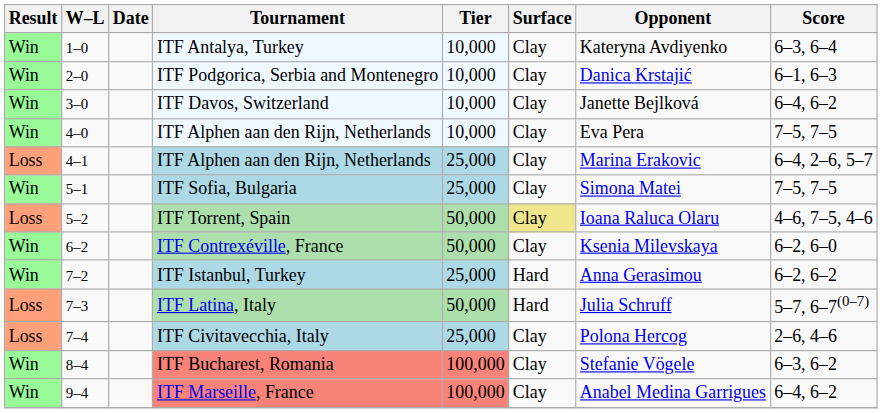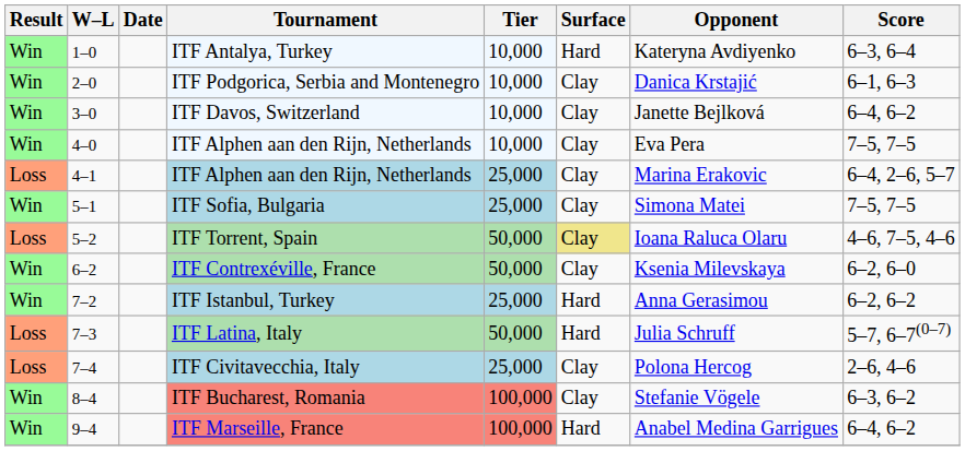 <table class="sortable wikitable nowrap">
 <tr>
 <th>Result</th>
 <th class=unsortable>W–L</th>
 <th>Date</th>
 <th>Tournament</th>
 <th>Tier</th>
 <th>Surface</th>
 <th>Opponent</th>
 <th class=unsortable>Score</th>
 </tr>
 <tr>
 <td bgcolor=98FB98>Win</td>
 <td><small>1–0</small></td>
 <td></td>
 <td bgcolor=#f0f8ff>ITF Antalya, Turkey</td>
 <td bgcolor=#f0f8ff>10,000</td>
-<td>Clay</td>
+<td>Hard</td>
 <td> Kateryna Avdiyenko</td>
 <td>6–3, 6–4</td>
 </tr>
 <tr>
 <td bgcolor=98FB98>Win</td>
 <td><small>2–0</small></td>
 <td></td>
 <td bgcolor=#f0f8ff>ITF Podgorica, Serbia and Montenegro</td>
 <td bgcolor=#f0f8ff>10,000</td>
 <td>Clay</td>
 <td> <a href='#'>Danica Krstajić</a></td>
 <td>6–1, 6–3</td>
 </tr>
 <tr>
 <td bgcolor=98FB98>Win</td>
 <td><small>3–0</small></td>
 <td></td>
 <td bgcolor=#f0f8ff>ITF Davos, Switzerland</td>
 <td bgcolor=#f0f8ff>10,000</td>
 <td>Clay</td>
 <td> Janette Bejlková</td>
 <td>6–4, 6–2</td>
 </tr>
 <tr>
 <td bgcolor=98FB98>Win</td>
 <td><small>4–0</small></td>
 <td></td>
 <td bgcolor=#f0f8ff>ITF Alphen aan den Rijn, Netherlands</td>
 <td bgcolor=#f0f8ff>10,000</td>
 <td>Clay</td>
 <td> Eva Pera</td>
 <td>7–5, 7–5</td>
 </tr>
 <tr>
 <td bgcolor=FFA07A>Loss</td>
 <td><small>4–1</small></td>
 <td></td>
 <td bgcolor=lightblue>ITF Alphen aan den Rijn, Netherlands</td>
 <td bgcolor=lightblue>25,000</td>
 <td>Clay</td>
 <td> <a href='#'>Marina Erakovic</a></td>
 <td>6–4, 2–6, 5–7</td>
 </tr>
 <tr>
 <td bgcolor=98FB98>Win</td>
 <td><small>5–1</small></td>
 <td></td>
 <td bgcolor=lightblue>ITF Sofia, Bulgaria</td>
 <td bgcolor=lightblue>25,000</td>
 <td>Clay</td>
 <td> <a href='#'>Simona Matei</a></td>
 <td>7–5, 7–5</td>
 </tr>
 <tr>
 <td bgcolor=FFA07A>Loss</td>
 <td><small>5–2</small></td>
 <td></td>
 <td bgcolor=#addfad>ITF Torrent, Spain</td>
 <td bgcolor=#addfad>50,000</td>
 <td style="background: khaki;">Clay</td>
 <td> <a href='#'>Ioana Raluca Olaru</a></td>
 <td>4–6, 7–5, 4–6</td>
 </tr>
 <tr>
 <td bgcolor=98FB98>Win</td>
 <td><small>6–2</small></td>
 <td></td>
 <td bgcolor=#addfad><a href='#'>ITF Contrexéville</a>, France</td>
 <td bgcolor=#addfad>50,000</td>
 <td>Clay</td>
 <td> <a href='#'>Ksenia Milevskaya</a></td>
 <td>6–2, 6–0</td>
 </tr>
 <tr>
 <td bgcolor=98FB98>Win</td>
 <td><small>7–2</small></td>
 <td></td>
 <td bgcolor=lightblue>ITF Istanbul, Turkey</td>
 <td bgcolor=lightblue>25,000</td>
 <td>Hard</td>
 <td> <a href='#'>Anna Gerasimou</a></td>
 <td>6–2, 6–2</td>
 </tr>
 <tr>
 <td bgcolor=FFA07A>Loss</td>
 <td><small>7–3</small></td>
 <td></td>
 <td bgcolor=#addfad><a href='#'>ITF Latina</a>, Italy</td>
 <td bgcolor=#addfad>50,000</td>
 <td>Hard</td>
 <td> <a href='#'>Julia Schruff</a></td>
 <td>5–7, 6–7<sup>(0–7)</sup></td>
 </tr>
 <tr>
 <td bgcolor=FFA07A>Loss</td>
 <td><small>7–4</small></td>
 <td></td>
 <td bgcolor=lightblue>ITF Civitavecchia, Italy</td>
 <td bgcolor=lightblue>25,000</td>
 <td>Clay</td>
 <td> <a href='#'>Polona Hercog</a></td>
 <td>2–6, 4–6</td>
 </tr>
 <tr>
 <td bgcolor=98FB98>Win</td>
 <td><small>8–4</small></td>
 <td></td>
 <td bgcolor=#f88379>ITF Bucharest, Romania</td>
 <td bgcolor=#f88379>100,000</td>
 <td>Clay</td>
 <td> <a href='#'>Stefanie Vögele</a></td>
 <td>6–3, 6–2</td>
 </tr>
 <tr>
 <td bgcolor=98FB98>Win</td>
 <td><small>9–4</small></td>
 <td><a href='#'></a></td>
 <td bgcolor=#f88379><a href='#'>ITF Marseille</a>, France</td>
 <td bgcolor=#f88379>100,000</td>
-<td>Clay</td>
+<td>Hard</td>
 <td> <a href='#'>Anabel Medina Garrigues</a></td>
 <td>6–4, 6–2</td>
 </tr>
 <tr>
 </tr>
 </table>
